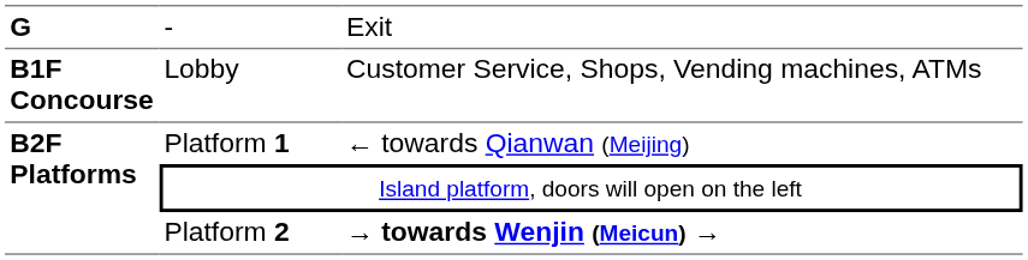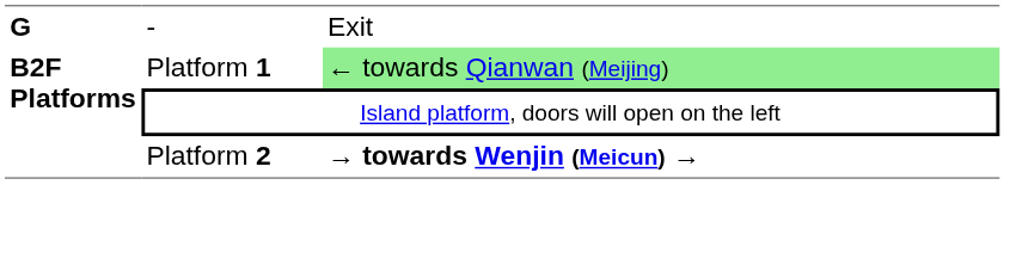 <table table border=0 cellspacing=0 cellpadding=3>
 <tr>
 <td style="border-top:solid 1px gray;" width=50 valign=top><strong>G</strong></td>
 <td style="border-top:solid 1px gray;" width=100 valign=top>-</td>
 <td style="border-top:solid 1px gray;" width=390 valign=top>Exit</td>
 </tr>
 <tr>
-<td style="border-bottom:solid 1px gray; border-top:solid 1px gray;" valign=top width=50><strong>B1F<br>Concourse</strong></td>
-<td style="border-bottom:solid 1px gray; border-top:solid 1px gray;" valign=top width=100>Lobby</td>
-<td style="border-bottom:solid 1px gray; border-top:solid 1px gray;" valign=top width=390>Customer Service, Shops, Vending machines, ATMs</td>
-</tr>
-<tr>
 <td style="border-bottom:solid 1px gray;" rowspan="3" valign=top><strong>B2F<br>Platforms</strong></td>
 <td>Platform <strong>1</strong></td>
-<td>←  towards <a href='#'>Qianwan</a> <small>(<a href='#'>Meijing</a>)</small></td>
+<td style="background: lightgreen;">←  towards <a href='#'>Qianwan</a> <small>(<a href='#'>Meijing</a>)</small></td>
 </tr>
 <tr>
 <td style="border-right:solid 2px black;border-left:solid 2px black;border-top:solid 2px black;border-bottom:solid 2px black;text-align:center;" colspan=2><small><a href='#'>Island platform</a>, doors will open on the left</small></td>
 </tr>
 <tr>
 <td style="border-bottom:solid 1px gray;">Platform <strong>2</strong></td>
 <td style="border-bottom:solid 1px gray;"><strong><span>→</span>  towards <a href='#'>Wenjin</a> <small>(<a href='#'>Meicun</a>)</small> →</strong></td>
 </tr>
 </table>
